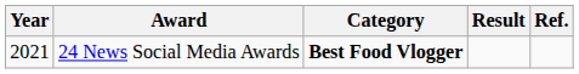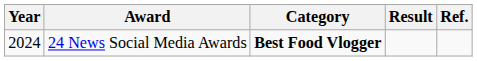 <table class="wikitable">
 <tr>
 <th>Year</th>
 <th>Award</th>
 <th>Category</th>
 <th>Result</th>
 <th>Ref.</th>
 </tr>
 <tr>
-<td>2021</td>
+<td>2024</td>
 <td><a href='#'>24 News</a> Social Media Awards</td>
 <td><strong>Best Food Vlogger</strong></td>
 <td></td>
 <td></td>
 </tr>
 </table>
